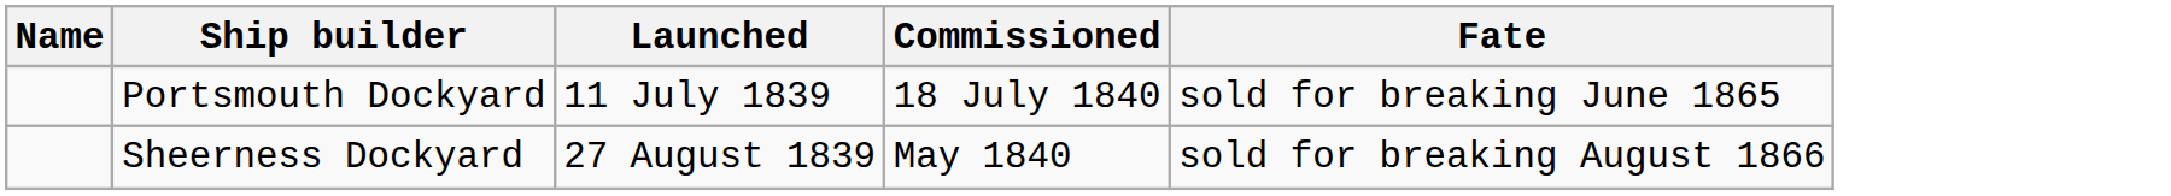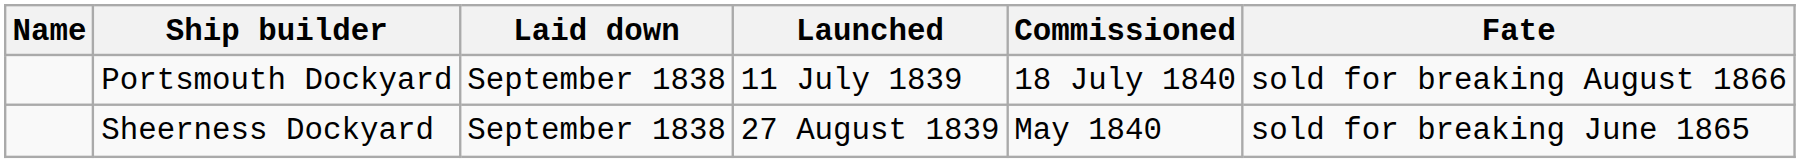 <table class="wikitable" style="text-align:left">
 <tr>
 <th>Name</th>
 <th>Ship builder</th>
+<th>Laid down</th>
 <th>Launched</th>
 <th>Commissioned</th>
 <th>Fate</th>
 </tr>
 <tr>
 <td></td>
 <td>Portsmouth Dockyard</td>
+<td>September 1838</td>
 <td>11 July 1839</td>
 <td>18 July 1840</td>
-<td>sold for breaking June 1865</td>
+<td>sold for breaking August 1866</td>
 </tr>
 <tr>
 <td></td>
 <td>Sheerness Dockyard</td>
+<td>September 1838</td>
 <td>27 August 1839</td>
 <td>May 1840</td>
-<td>sold for breaking August 1866</td>
+<td>sold for breaking June 1865</td>
 </tr>
 </table>
